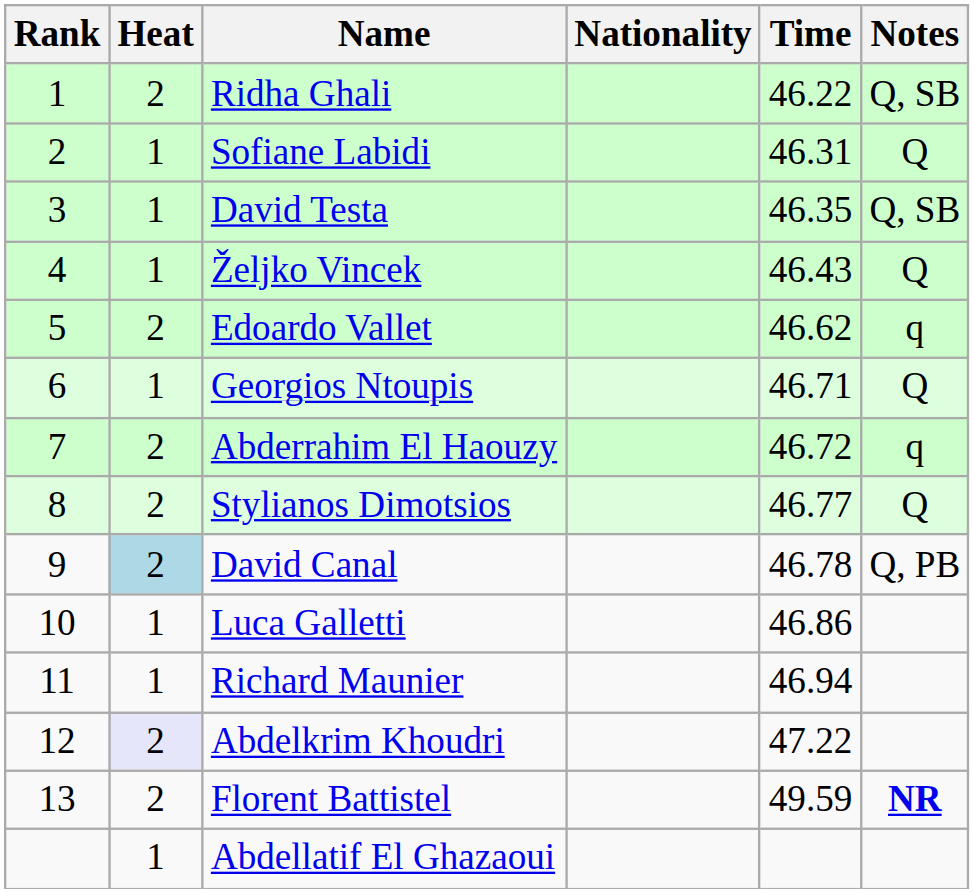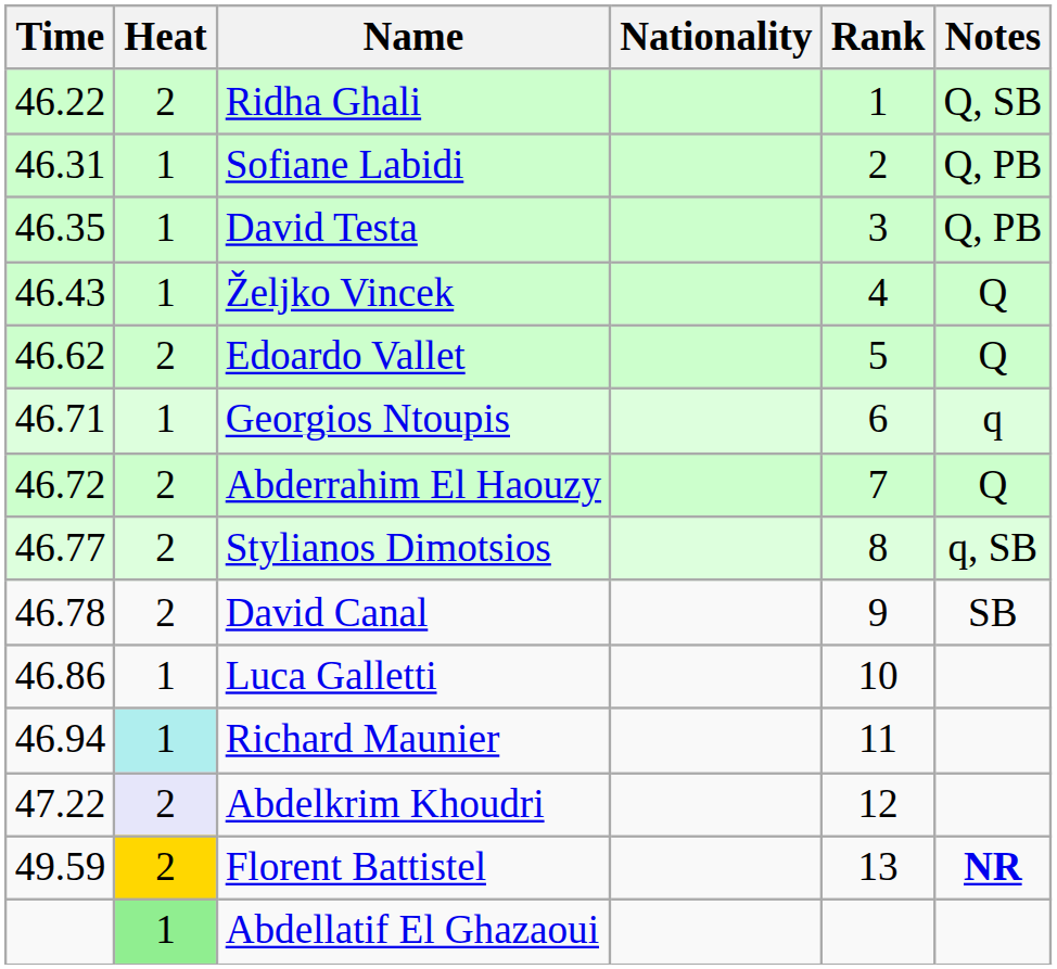 <table class="wikitable sortable" style="text-align:center">
 <tr>
-<th>Rank</th>
+<th>Time</th>
 <th>Heat</th>
 <th>Name</th>
 <th>Nationality</th>
-<th>Time</th>
+<th>Rank</th>
 <th>Notes</th>
 </tr>
 <tr bgcolor=ccffcc>
-<td>1</td>
+<td>46.22</td>
 <td>2</td>
 <td align=left><a href='#'>Ridha Ghali</a></td>
 <td align=left></td>
-<td>46.22</td>
+<td>1</td>
 <td>Q, SB</td>
 </tr>
 <tr bgcolor=ccffcc>
-<td>2</td>
+<td>46.31</td>
 <td>1</td>
 <td align=left><a href='#'>Sofiane Labidi</a></td>
 <td align=left></td>
-<td>46.31</td>
+<td>2</td>
+<td>Q, PB</td>
+</tr>
+<tr bgcolor=ccffcc>
+<td>46.35</td>
+<td>1</td>
+<td align=left><a href='#'>David Testa</a></td>
+<td align=left></td>
+<td>3</td>
+<td>Q, PB</td>
+</tr>
+<tr bgcolor=ccffcc>
+<td>46.43</td>
+<td>1</td>
+<td align=left><a href='#'>Željko Vincek</a></td>
+<td align=left></td>
+<td>4</td>
 <td>Q</td>
 </tr>
 <tr bgcolor=ccffcc>
-<td>3</td>
-<td>1</td>
-<td align=left><a href='#'>David Testa</a></td>
-<td align=left></td>
-<td>46.35</td>
-<td>Q, SB</td>
-</tr>
-<tr bgcolor=ccffcc>
-<td>4</td>
-<td>1</td>
-<td align=left><a href='#'>Željko Vincek</a></td>
-<td align=left></td>
-<td>46.43</td>
-<td>Q</td>
-</tr>
-<tr bgcolor=ccffcc>
-<td>5</td>
+<td>46.62</td>
 <td>2</td>
 <td align=left><a href='#'>Edoardo Vallet</a></td>
 <td align=left></td>
-<td>46.62</td>
-<td>q</td>
+<td>5</td>
+<td>Q</td>
 </tr>
 <tr bgcolor=ddffdd>
-<td>6</td>
+<td>46.71</td>
 <td>1</td>
 <td align=left><a href='#'>Georgios Ntoupis</a></td>
 <td align=left></td>
-<td>46.71</td>
-<td>Q</td>
+<td>6</td>
+<td>q</td>
 </tr>
 <tr bgcolor=ccffcc>
-<td>7</td>
+<td>46.72</td>
 <td>2</td>
 <td align=left><a href='#'>Abderrahim El Haouzy</a></td>
 <td align=left></td>
-<td>46.72</td>
-<td>q</td>
+<td>7</td>
+<td>Q</td>
 </tr>
 <tr bgcolor=ddffdd>
-<td>8</td>
+<td>46.77</td>
 <td>2</td>
 <td align=left><a href='#'>Stylianos Dimotsios</a></td>
 <td align=left></td>
-<td>46.77</td>
-<td>Q</td>
+<td>8</td>
+<td>q, SB</td>
 </tr>
 <tr>
-<td>9</td>
-<td style="background: lightblue;">2</td>
+<td>46.78</td>
+<td>2</td>
 <td align=left><a href='#'>David Canal</a></td>
 <td align=left></td>
-<td>46.78</td>
-<td>Q, PB</td>
+<td>9</td>
+<td>SB</td>
 </tr>
 <tr>
-<td>10</td>
+<td>46.86</td>
 <td>1</td>
 <td align=left><a href='#'>Luca Galletti</a></td>
 <td align=left></td>
-<td>46.86</td>
+<td>10</td>
 <td></td>
 </tr>
 <tr>
-<td>11</td>
-<td>1</td>
+<td>46.94</td>
+<td style="background: paleturquoise;">1</td>
 <td align=left><a href='#'>Richard Maunier</a></td>
 <td align=left></td>
-<td>46.94</td>
+<td>11</td>
 <td></td>
 </tr>
 <tr>
-<td>12</td>
+<td>47.22</td>
 <td style="background: lavender;">2</td>
 <td align=left><a href='#'>Abdelkrim Khoudri</a></td>
 <td align=left></td>
-<td>47.22</td>
+<td>12</td>
 <td></td>
 </tr>
 <tr>
-<td>13</td>
-<td>2</td>
+<td>49.59</td>
+<td style="background: gold;">2</td>
 <td align=left><a href='#'>Florent Battistel</a></td>
 <td align=left></td>
-<td>49.59</td>
+<td>13</td>
 <td><strong><a href='#'>NR</a></strong></td>
 </tr>
 <tr>
 <td></td>
-<td>1</td>
+<td style="background: lightgreen;">1</td>
 <td align=left><a href='#'>Abdellatif El Ghazaoui</a></td>
 <td align=left></td>
 <td></td>
 <td></td>
 </tr>
 </table>
